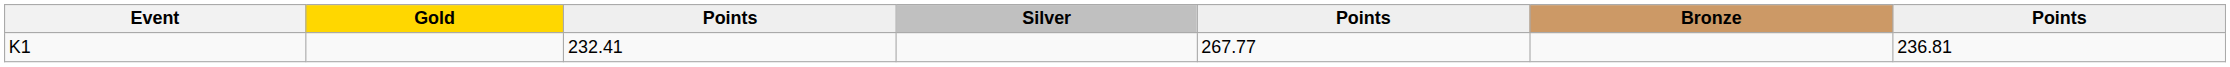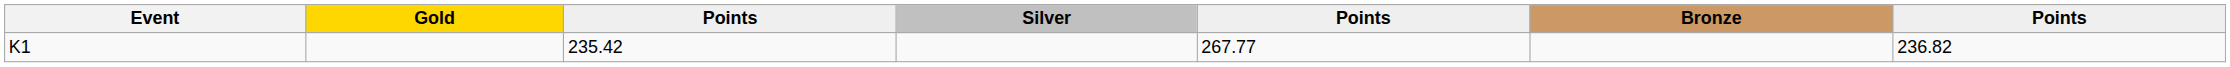 <table class="wikitable" width=100%>
 <tr>
 <th>Event</th>
 <td align=center bgcolor="gold"><strong>Gold</strong></td>
 <td align=center bgcolor="EFEFEF"><strong>Points</strong></td>
 <td align=center bgcolor="silver"><strong>Silver</strong></td>
 <td align=center bgcolor="EFEFEF"><strong>Points</strong></td>
 <td align=center bgcolor="CC9966"><strong>Bronze</strong></td>
 <td align=center bgcolor="EFEFEF"><strong>Points</strong></td>
 </tr>
 <tr>
 <td>K1</td>
 <td></td>
-<td>232.41</td>
+<td>235.42</td>
 <td></td>
 <td>267.77</td>
 <td></td>
-<td>236.81</td>
+<td>236.82</td>
 </tr>
 </table>
